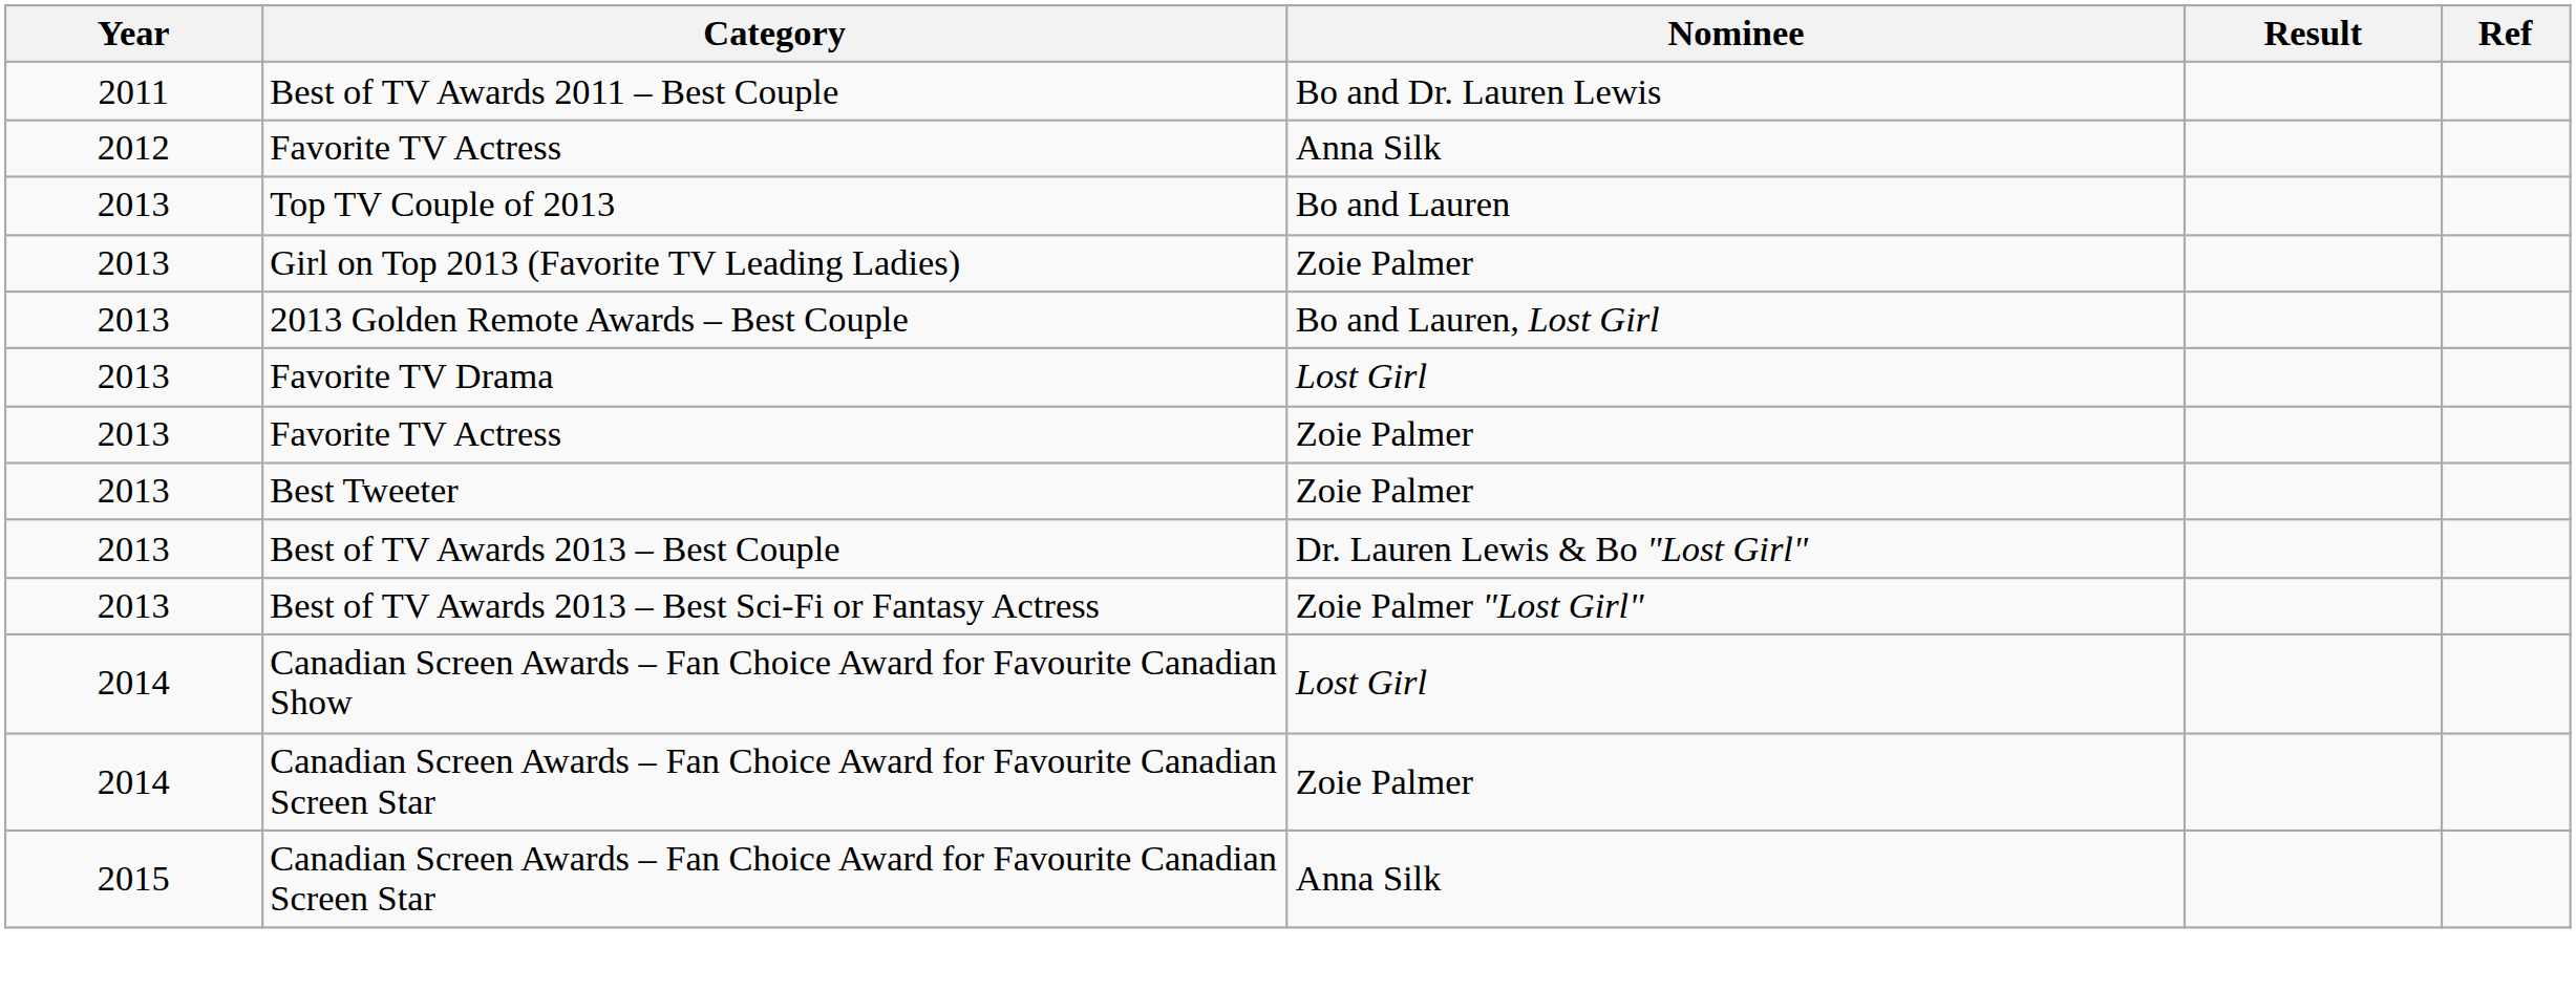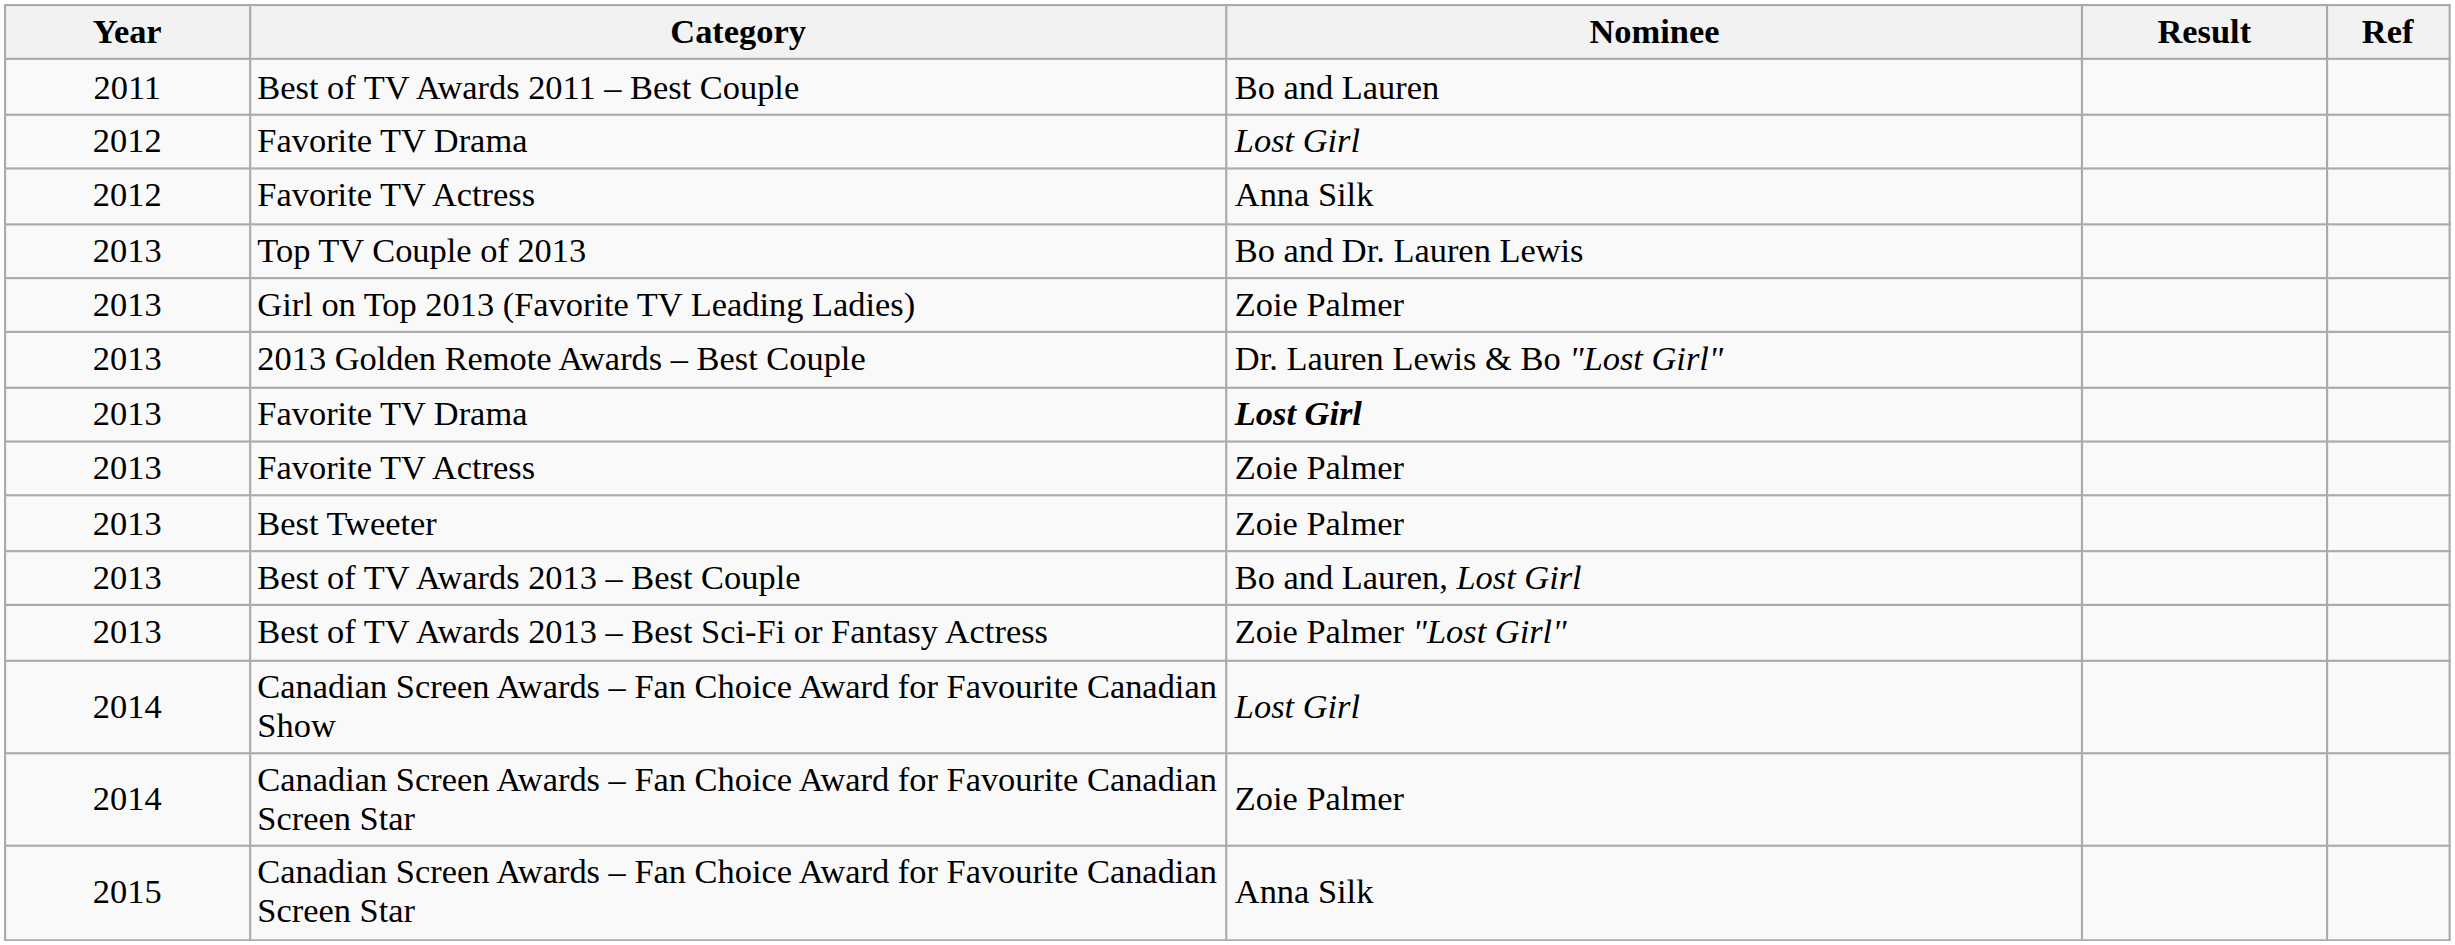 <table class="wikitable" style="width:90%;">
 <tr>
 <th style="width:10%;">Year</th>
 <th style="width:40%;">Category</th>
 <th style="width:35%;">Nominee</th>
 <th style="width:10%;">Result</th>
 <th style="width:5%;">Ref</th>
 </tr>
 <tr>
 <td style="text-align:center;">2011</td>
 <td>Best of TV Awards 2011 – Best Couple</td>
-<td>Bo and Dr. Lauren Lewis</td>
+<td>Bo and Lauren</td>
+<td></td>
+<td style="text-align:center;"></td>
+</tr>
+<tr>
+<td style="text-align:center;">2012</td>
+<td>Favorite TV Drama</td>
+<td><em>Lost Girl</em></td>
 <td></td>
 <td style="text-align:center;"></td>
 </tr>
 <tr>
 <td style="text-align:center;">2012</td>
 <td>Favorite TV Actress</td>
 <td>Anna Silk</td>
 <td></td>
 <td style="text-align:center;"></td>
 </tr>
 <tr>
 <td style="text-align:center;">2013</td>
 <td>Top TV Couple of 2013</td>
-<td>Bo and Lauren</td>
+<td>Bo and Dr. Lauren Lewis</td>
 <td></td>
 <td style="text-align:center;"></td>
 </tr>
 <tr>
 <td style="text-align:center;">2013</td>
 <td>Girl on Top 2013 (Favorite TV Leading Ladies)</td>
 <td>Zoie Palmer</td>
 <td></td>
 <td style="text-align:center;"></td>
 </tr>
 <tr>
 <td style="text-align:center;">2013</td>
 <td>2013 Golden Remote Awards – Best Couple</td>
-<td>Bo and Lauren, <em>Lost Girl</em></td>
+<td>Dr. Lauren Lewis & Bo <em>"Lost Girl"</em></td>
 <td></td>
 <td style="text-align:center;"></td>
 </tr>
 <tr>
 <td style="text-align:center;">2013</td>
 <td>Favorite TV Drama</td>
-<td><em>Lost Girl</em></td>
+<td><strong><em>Lost Girl</em></strong></td>
 <td></td>
 <td style="text-align:center;"></td>
 </tr>
 <tr>
 <td style="text-align:center;">2013</td>
 <td>Favorite TV Actress</td>
 <td>Zoie Palmer</td>
 <td></td>
 <td style="text-align:center;"></td>
 </tr>
 <tr>
 <td style="text-align:center;">2013</td>
 <td>Best Tweeter</td>
 <td>Zoie Palmer</td>
 <td></td>
 <td style="text-align:center;"></td>
 </tr>
 <tr>
 <td style="text-align:center;">2013</td>
 <td>Best of TV Awards 2013 – Best Couple</td>
-<td>Dr. Lauren Lewis & Bo <em>"Lost Girl"</em></td>
+<td>Bo and Lauren, <em>Lost Girl</em></td>
 <td></td>
 <td style="text-align:center;"></td>
 </tr>
 <tr>
 <td style="text-align:center;">2013</td>
 <td>Best of TV Awards 2013 – Best Sci-Fi or Fantasy Actress</td>
 <td>Zoie Palmer <em>"Lost Girl"</em></td>
 <td></td>
 <td style="text-align:center;"></td>
 </tr>
 <tr>
 <td style="text-align:center;">2014</td>
 <td>Canadian Screen Awards – Fan Choice Award for Favourite Canadian Show</td>
 <td><em>Lost Girl</em></td>
 <td></td>
 <td style="text-align:center;"></td>
 </tr>
 <tr>
 <td style="text-align:center;">2014</td>
 <td>Canadian Screen Awards – Fan Choice Award for Favourite Canadian Screen Star</td>
 <td>Zoie Palmer</td>
 <td></td>
 <td style="text-align:center;"></td>
 </tr>
 <tr>
 <td style="text-align:center;">2015</td>
 <td>Canadian Screen Awards – Fan Choice Award for Favourite Canadian Screen Star</td>
 <td>Anna Silk</td>
 <td></td>
 <td style="text-align:center;"></td>
 </tr>
 </table>
